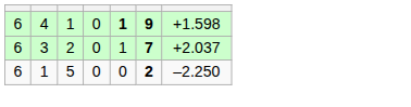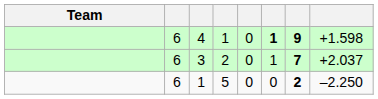 <table class="wikitable" style="text-align:center">
 <tr>
+<th style="width:175px;">Team</th>
 <th style="width:20px;"></th>
 <th style="width:20px;"></th>
 <th style="width:20px;"></th>
 <th style="width:20px;"></th>
 <th style="width:20px;"></th>
 <th style="width:20px;"></th>
 <th style="width:65px;"></th>
 </tr>
 <tr style="background:#cfc">
+<td style="text-align:left"></td>
 <td>6</td>
 <td>4</td>
 <td>1</td>
 <td>0</td>
 <td><strong>1</strong></td>
 <td><strong>9</strong></td>
 <td>+1.598</td>
 </tr>
 <tr style="background:#cfc">
+<td style="text-align:left"></td>
 <td>6</td>
 <td>3</td>
 <td>2</td>
 <td>0</td>
 <td>1</td>
 <td><strong>7</strong></td>
 <td>+2.037</td>
 </tr>
 <tr>
+<td style="text-align:left"></td>
 <td>6</td>
 <td>1</td>
 <td>5</td>
 <td>0</td>
 <td>0</td>
 <td><strong>2</strong></td>
 <td>–2.250</td>
 </tr>
 </table>
